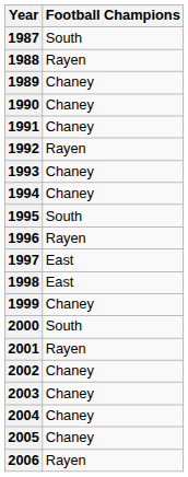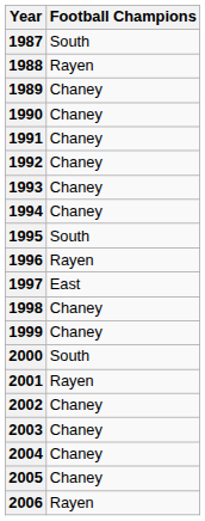 <table class="wikitable">
 <tr>
 <th>Year</th>
 <th>Football Champions</th>
 </tr>
 <tr align="left">
 <th>1987</th>
 <td>South</td>
 </tr>
 <tr align="left">
 <th>1988</th>
 <td>Rayen</td>
 </tr>
 <tr align="left">
 <th>1989</th>
 <td>Chaney</td>
 </tr>
 <tr align="left">
 <th>1990</th>
 <td>Chaney</td>
 </tr>
 <tr align="left">
 <th>1991</th>
 <td>Chaney</td>
 </tr>
 <tr align="left">
 <th>1992</th>
-<td>Rayen</td>
+<td>Chaney</td>
 </tr>
 <tr align="left">
 <th>1993</th>
 <td>Chaney</td>
 </tr>
 <tr align="left">
 <th>1994</th>
 <td>Chaney</td>
 </tr>
 <tr align="left">
 <th>1995</th>
 <td>South</td>
 </tr>
 <tr align="left">
 <th>1996</th>
 <td>Rayen</td>
 </tr>
 <tr align="left">
 <th>1997</th>
 <td>East</td>
 </tr>
 <tr align="left">
 <th>1998</th>
-<td>East</td>
+<td>Chaney</td>
 </tr>
 <tr align="left">
 <th>1999</th>
 <td>Chaney</td>
 </tr>
 <tr align="left">
 <th>2000</th>
 <td>South</td>
 </tr>
 <tr align="left">
 <th>2001</th>
 <td>Rayen</td>
 </tr>
 <tr align="left">
 <th>2002</th>
 <td>Chaney</td>
 </tr>
 <tr align="left">
 <th>2003</th>
 <td>Chaney</td>
 </tr>
 <tr align="left">
 <th>2004</th>
 <td>Chaney</td>
 </tr>
 <tr align="left">
 <th>2005</th>
 <td>Chaney</td>
 </tr>
 <tr align="left">
 <th>2006</th>
 <td>Rayen</td>
 </tr>
 </table>
